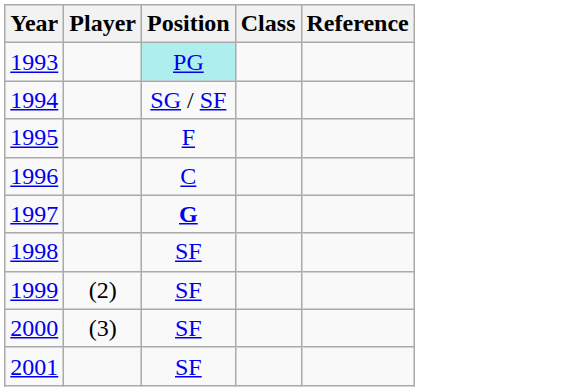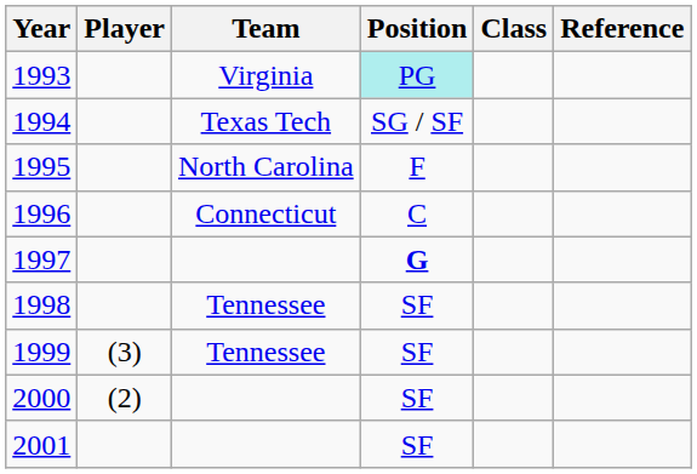 <table class="wikitable sortable" style="text-align:center;">
 <tr>
 <th>Year</th>
 <th>Player</th>
+<th>Team</th>
 <th>Position</th>
 <th>Class</th>
 <th class="unsortable">Reference</th>
 </tr>
 <tr>
 <td><a href='#'>1993</a></td>
 <td></td>
+<td><a href='#'>Virginia</a></td>
 <td style="background: paleturquoise;"><a href='#'>PG</a></td>
 <td></td>
 <td></td>
 </tr>
 <tr>
 <td><a href='#'>1994</a></td>
 <td></td>
+<td><a href='#'>Texas Tech</a></td>
 <td><a href='#'>SG</a> / <a href='#'>SF</a></td>
 <td></td>
 <td></td>
 </tr>
 <tr>
 <td><a href='#'>1995</a></td>
 <td></td>
+<td><a href='#'>North Carolina</a></td>
 <td><a href='#'>F</a></td>
 <td></td>
 <td></td>
 </tr>
 <tr>
 <td><a href='#'>1996</a></td>
 <td></td>
+<td><a href='#'>Connecticut</a></td>
 <td><a href='#'>C</a></td>
 <td></td>
 <td></td>
 </tr>
 <tr>
 <td><a href='#'>1997</a></td>
+<td></td>
 <td></td>
 <td><strong><a href='#'>G</a></strong></td>
 <td></td>
 <td></td>
 </tr>
 <tr>
 <td><a href='#'>1998</a></td>
 <td></td>
+<td><a href='#'>Tennessee</a></td>
 <td><a href='#'>SF</a></td>
 <td></td>
 <td></td>
 </tr>
 <tr>
 <td><a href='#'>1999</a></td>
-<td> (2)</td>
+<td> (3)</td>
+<td><a href='#'>Tennessee</a></td>
 <td><a href='#'>SF</a></td>
 <td></td>
 <td></td>
 </tr>
 <tr>
 <td><a href='#'>2000</a></td>
-<td> (3)</td>
+<td> (2)</td>
+<td></td>
 <td><a href='#'>SF</a></td>
 <td></td>
 <td></td>
 </tr>
 <tr>
 <td><a href='#'>2001</a></td>
 <td></td>
+<td></td>
 <td><a href='#'>SF</a></td>
 <td></td>
 <td></td>
 </tr>
 </table>
